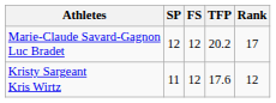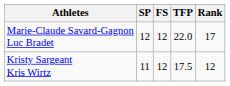 <table class="wikitable" border="1" style="font-size:90%">
 <tr>
 <th>Athletes</th>
 <th>SP</th>
 <th>FS</th>
 <th>TFP</th>
 <th>Rank</th>
 </tr>
 <tr align=center>
 <td align=left><a href='#'>Marie-Claude Savard-Gagnon</a><br><a href='#'>Luc Bradet</a></td>
 <td>12</td>
 <td>12</td>
-<td>20.2</td>
+<td>22.0</td>
 <td>17</td>
 </tr>
 <tr align=center>
 <td align=left><a href='#'>Kristy Sargeant</a><br><a href='#'>Kris Wirtz</a></td>
 <td>11</td>
 <td>12</td>
-<td>17.6</td>
+<td>17.5</td>
 <td>12</td>
 </tr>
 </table>
